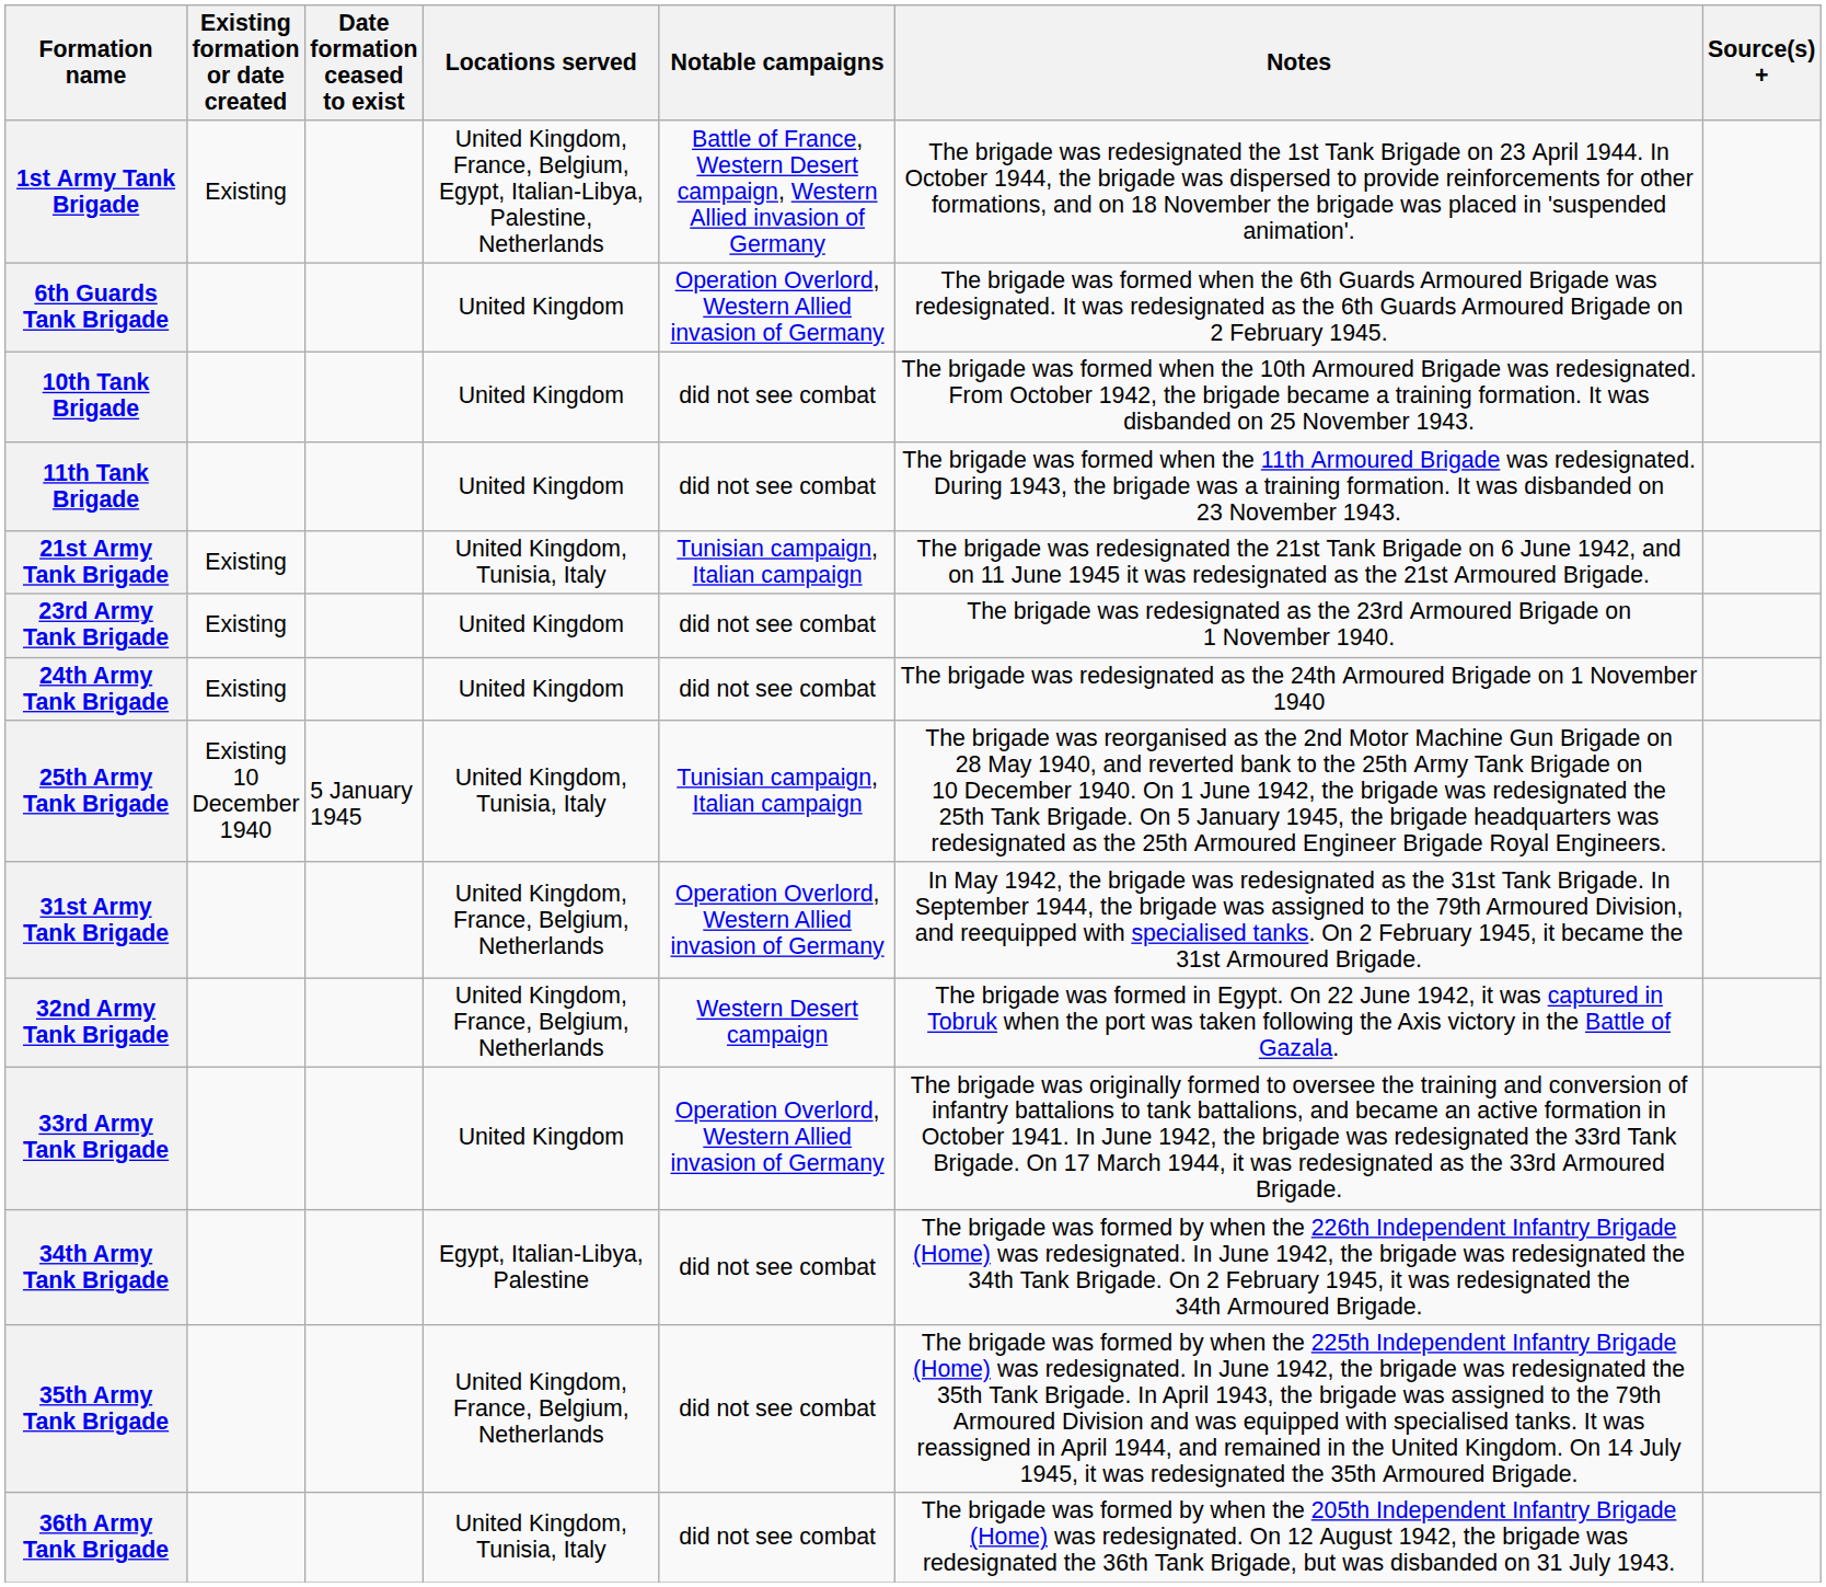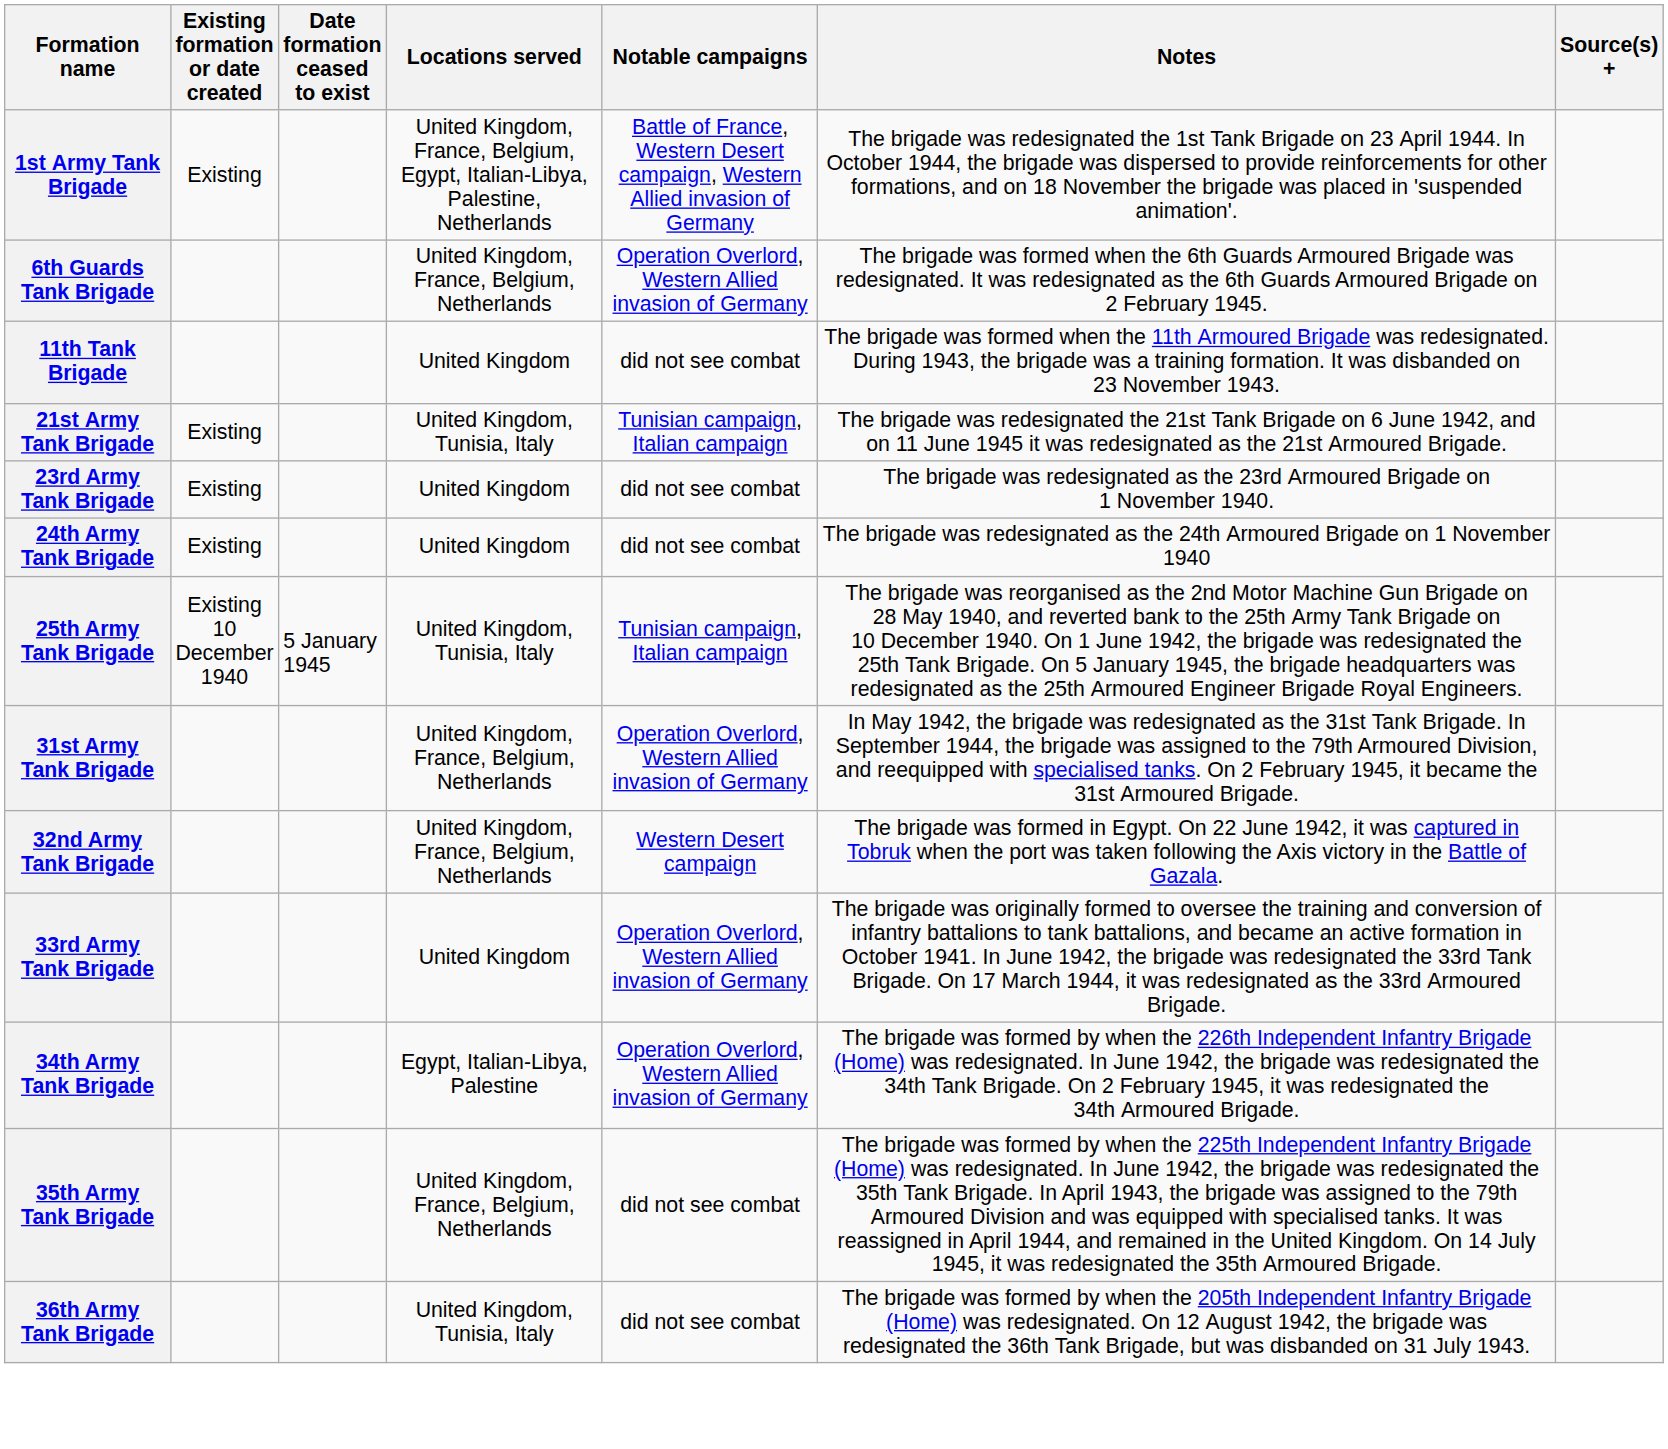 <table class="wikitable sortable plainrowheaders" style="text-align: left; border-spacing: 2px; border: 1px solid darkgray;">
 <tr>
 <th width="10%" scope="col">Formation name</th>
 <th width=5% scope="col">Existing formation or date created</th>
 <th width=5% scope="col">Date formation ceased to exist</th>
 <th class=unsortable !width=15% scope="col">Locations served</th>
 <th class=unsortable !width=20% scope="col">Notable campaigns</th>
 <th class=unsortable !width=40% scope="col">Notes</th>
 <th class=unsortable width=5% scope="col">Source(s)<br>+</th>
 </tr>
 <tr>
 <th scope="row" align="center"><a href='#'>1st Army Tank Brigade</a></th>
 <td align="center">Existing</td>
 <td></td>
 <td align="center">United Kingdom, France, Belgium, Egypt, Italian-Libya, Palestine, Netherlands</td>
 <td align="center"><a href='#'>Battle of France</a>, <a href='#'>Western Desert campaign</a>, <a href='#'>Western Allied invasion of Germany</a></td>
 <td align="center">The brigade was redesignated the 1st Tank Brigade on 23 April 1944. In October 1944, the brigade was dispersed to provide reinforcements for other formations, and on 18 November the brigade was placed in 'suspended animation'.</td>
 <td align="center"></td>
 </tr>
 <tr>
 <th scope="row" align="center"><a href='#'>6th Guards Tank Brigade</a></th>
 <td align="center"></td>
 <td></td>
-<td align="center">United Kingdom</td>
+<td align="center">United Kingdom, France, Belgium, Netherlands</td>
 <td align="center"><a href='#'>Operation Overlord</a>, <a href='#'>Western Allied invasion of Germany</a></td>
 <td align="center">The brigade was formed when the 6th Guards Armoured Brigade was redesignated. It was redesignated as the 6th Guards Armoured Brigade on 2 February 1945.</td>
-<td align="center"></td>
-</tr>
-<tr>
-<th scope="row" align="center"><a href='#'>10th Tank Brigade</a></th>
-<td align="center"></td>
-<td></td>
-<td align="center">United Kingdom</td>
-<td align="center">did not see combat</td>
-<td align="center">The brigade was formed when the 10th Armoured Brigade was redesignated. From October 1942, the brigade became a training formation. It was disbanded on 25 November 1943.</td>
 <td align="center"></td>
 </tr>
 <tr>
 <th scope="row" align="center"><a href='#'>11th Tank Brigade</a></th>
 <td align="center"></td>
 <td></td>
 <td align="center">United Kingdom</td>
 <td align="center">did not see combat</td>
 <td align="center">The brigade was formed when the <a href='#'>11th Armoured Brigade</a> was redesignated. During 1943, the brigade was a training formation. It was disbanded on 23 November 1943.</td>
 <td align="center"></td>
 </tr>
 <tr>
 <th scope="row" align="center"><a href='#'>21st Army Tank Brigade</a></th>
 <td align="center">Existing</td>
 <td></td>
 <td align="center">United Kingdom, Tunisia, Italy</td>
 <td align="center"><a href='#'>Tunisian campaign</a>, <a href='#'>Italian campaign</a></td>
 <td align="center">The brigade was redesignated the 21st Tank Brigade on 6 June 1942, and on 11 June 1945 it was redesignated as the 21st Armoured Brigade.</td>
 <td align="center"></td>
 </tr>
 <tr>
 <th scope="row" align="center"><a href='#'>23rd Army Tank Brigade</a></th>
 <td align="center">Existing</td>
 <td></td>
 <td align="center">United Kingdom</td>
 <td align="center">did not see combat</td>
 <td align="center">The brigade was redesignated as the 23rd Armoured Brigade on 1 November 1940.</td>
 <td align="center"></td>
 </tr>
 <tr>
 <th scope="row" align="center"><a href='#'>24th Army Tank Brigade</a></th>
 <td align="center">Existing</td>
 <td></td>
 <td align="center">United Kingdom</td>
 <td align="center">did not see combat</td>
 <td align="center">The brigade was redesignated as the 24th Armoured Brigade on 1 November 1940</td>
 <td align="center"></td>
 </tr>
 <tr>
 <th scope="row" align="center"><a href='#'>25th Army Tank Brigade</a></th>
 <td align="center">Existing<br>10 December 1940</td>
 <td><br>5 January 1945</td>
 <td align="center">United Kingdom, Tunisia, Italy</td>
 <td align="center"><a href='#'>Tunisian campaign</a>, <a href='#'>Italian campaign</a></td>
 <td align="center">The brigade was reorganised as the 2nd Motor Machine Gun Brigade on 28 May 1940, and reverted bank to the 25th Army Tank Brigade on 10 December 1940. On 1 June 1942, the brigade was redesignated the 25th Tank Brigade. On 5 January 1945, the brigade headquarters was redesignated as the 25th Armoured Engineer Brigade Royal Engineers.</td>
 <td align="center"></td>
 </tr>
 <tr>
 <th scope="row" align="center"><a href='#'>31st Army Tank Brigade</a></th>
 <td align="center"></td>
 <td></td>
 <td align="center">United Kingdom, France, Belgium, Netherlands</td>
 <td align="center"><a href='#'>Operation Overlord</a>, <a href='#'>Western Allied invasion of Germany</a></td>
 <td align="center">In May 1942, the brigade was redesignated as the 31st Tank Brigade. In September 1944, the brigade was assigned to the 79th Armoured Division, and reequipped with <a href='#'>specialised tanks</a>. On 2 February 1945, it became the 31st Armoured Brigade.</td>
 <td align="center"></td>
 </tr>
 <tr>
 <th scope="row" align="center"><a href='#'>32nd Army Tank Brigade</a></th>
 <td align="center"></td>
 <td></td>
 <td align="center">United Kingdom, France, Belgium, Netherlands</td>
 <td align="center"><a href='#'>Western Desert campaign</a></td>
 <td align="center">The brigade was formed in Egypt. On 22 June 1942, it was <a href='#'>captured in Tobruk</a> when the port was taken following the Axis victory in the <a href='#'>Battle of Gazala</a>.</td>
 <td align="center"></td>
 </tr>
 <tr>
 <th scope="row" align="center"><a href='#'>33rd Army Tank Brigade</a></th>
 <td align="center"></td>
 <td></td>
 <td align="center">United Kingdom</td>
 <td align="center"><a href='#'>Operation Overlord</a>, <a href='#'>Western Allied invasion of Germany</a></td>
 <td align="center">The brigade was originally formed to oversee the training and conversion of infantry battalions to tank battalions, and became an active formation in October 1941. In June 1942, the brigade was redesignated the 33rd Tank Brigade. On 17 March 1944, it was redesignated as the 33rd Armoured Brigade.</td>
 <td align="center"></td>
 </tr>
 <tr>
 <th scope="row" align="center"><a href='#'>34th Army Tank Brigade</a></th>
 <td align="center"></td>
 <td></td>
 <td align="center">Egypt, Italian-Libya, Palestine</td>
-<td align="center">did not see combat</td>
+<td align="center"><a href='#'>Operation Overlord</a>, <a href='#'>Western Allied invasion of Germany</a></td>
 <td align="center">The brigade was formed by when the <a href='#'>226th Independent Infantry Brigade (Home)</a> was redesignated. In June 1942, the brigade was redesignated the 34th Tank Brigade. On 2 February 1945, it was redesignated the 34th Armoured Brigade.</td>
 <td align="center"></td>
 </tr>
 <tr>
 <th scope="row" align="center"><a href='#'>35th Army Tank Brigade</a></th>
 <td align="center"></td>
 <td></td>
 <td align="center">United Kingdom, France, Belgium, Netherlands</td>
 <td align="center">did not see combat</td>
 <td align="center">The brigade was formed by when the <a href='#'>225th Independent Infantry Brigade (Home)</a> was redesignated. In June 1942, the brigade was redesignated the 35th Tank Brigade. In April 1943, the brigade was assigned to the 79th Armoured Division and was equipped with specialised tanks. It was reassigned in April 1944, and remained in the United Kingdom. On 14 July 1945, it was redesignated the 35th Armoured Brigade.</td>
 <td align="center"></td>
 </tr>
 <tr>
 <th scope="row" align="center"><a href='#'>36th Army Tank Brigade</a></th>
 <td align="center"></td>
 <td></td>
 <td align="center">United Kingdom, Tunisia, Italy</td>
 <td align="center">did not see combat</td>
 <td align="center">The brigade was formed by when the <a href='#'>205th&nbsp;Independent Infantry Brigade (Home)</a> was redesignated. On 12 August 1942, the brigade was redesignated the 36th Tank Brigade, but was disbanded on 31 July 1943.</td>
 <td align="center"></td>
 </tr>
 </table>
